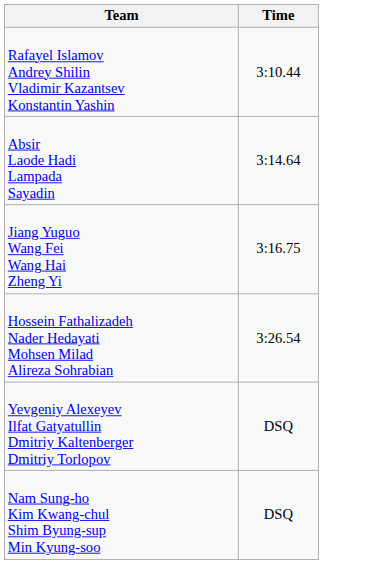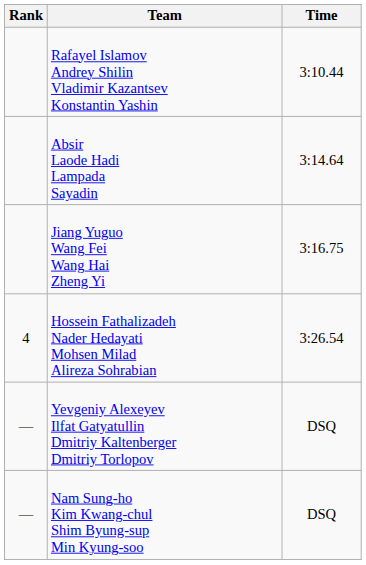 <table class=wikitable style="text-align:center">
 <tr>
+<th width=40>Rank</th>
 <th width=250>Team</th>
 <th width=80>Time</th>
 </tr>
 <tr>
+<td></td>
 <td align=left><br><a href='#'>Rafayel Islamov</a><br><a href='#'>Andrey Shilin</a><br><a href='#'>Vladimir Kazantsev</a><br><a href='#'>Konstantin Yashin</a></td>
 <td>3:10.44</td>
 </tr>
 <tr>
+<td></td>
 <td align=left><br><a href='#'>Absir</a><br><a href='#'>Laode Hadi</a><br><a href='#'>Lampada</a><br><a href='#'>Sayadin</a></td>
 <td>3:14.64</td>
 </tr>
 <tr>
+<td></td>
 <td align=left><br><a href='#'>Jiang Yuguo</a><br><a href='#'>Wang Fei</a><br><a href='#'>Wang Hai</a><br><a href='#'>Zheng Yi</a></td>
 <td>3:16.75</td>
 </tr>
 <tr>
+<td>4</td>
 <td align=left><br><a href='#'>Hossein Fathalizadeh</a><br><a href='#'>Nader Hedayati</a><br><a href='#'>Mohsen Milad</a><br><a href='#'>Alireza Sohrabian</a></td>
 <td>3:26.54</td>
 </tr>
 <tr>
+<td>—</td>
 <td align=left><br><a href='#'>Yevgeniy Alexeyev</a><br><a href='#'>Ilfat Gatyatullin</a><br><a href='#'>Dmitriy Kaltenberger</a><br><a href='#'>Dmitriy Torlopov</a></td>
 <td>DSQ</td>
 </tr>
 <tr>
+<td>—</td>
 <td align=left><br><a href='#'>Nam Sung-ho</a><br><a href='#'>Kim Kwang-chul</a><br><a href='#'>Shim Byung-sup</a><br><a href='#'>Min Kyung-soo</a></td>
 <td>DSQ</td>
 </tr>
 </table>
